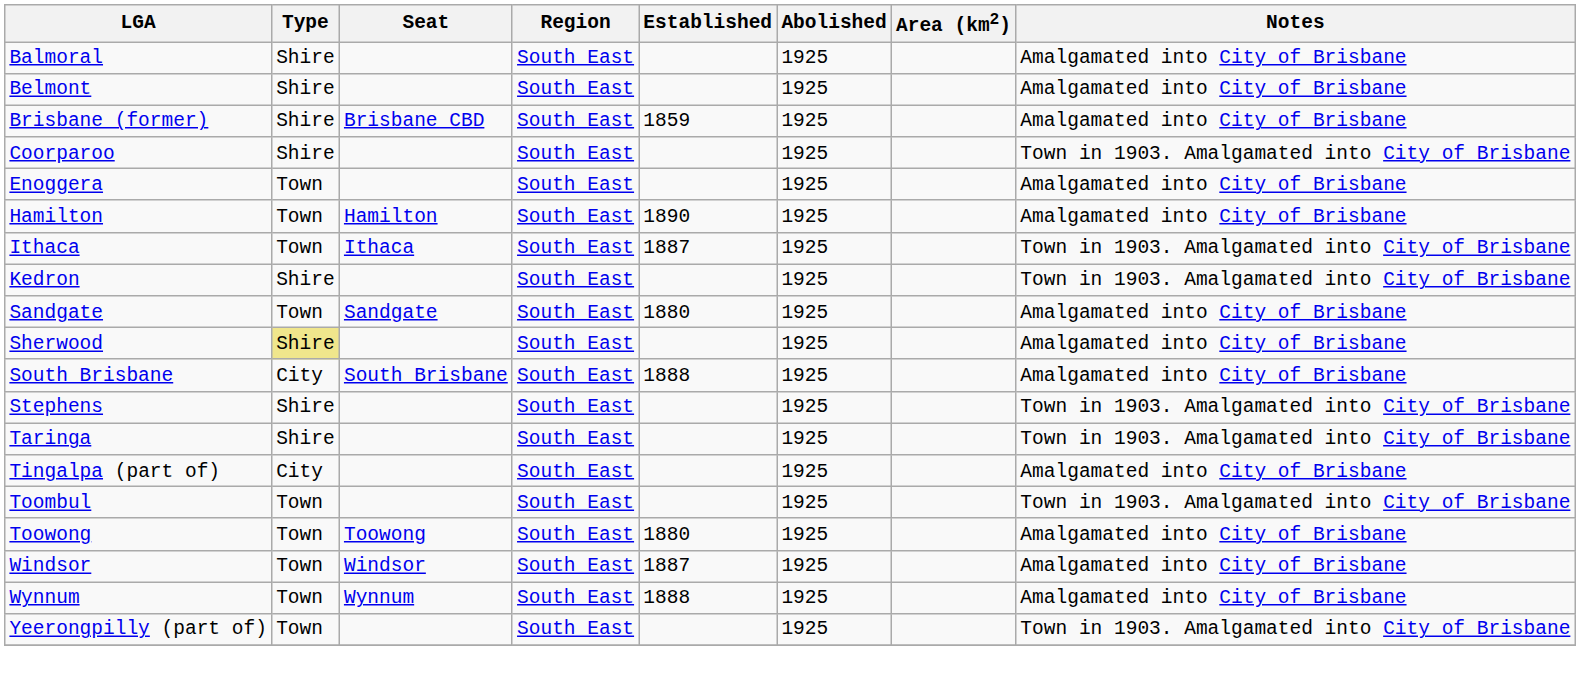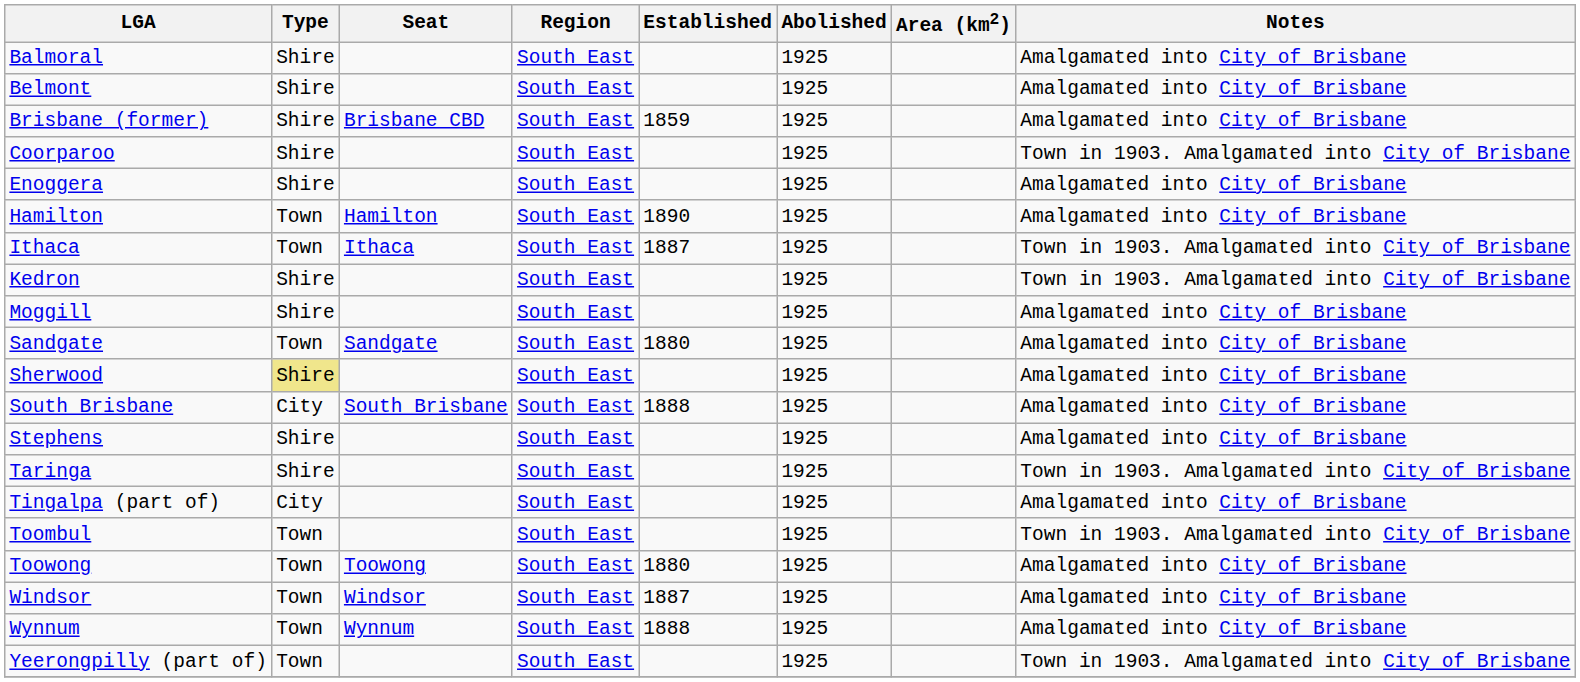 <table class="wikitable sortable">
 <tr>
 <th>LGA</th>
 <th>Type</th>
 <th>Seat</th>
 <th>Region</th>
 <th>Established</th>
 <th>Abolished</th>
 <th>Area (km<sup>2</sup>)</th>
 <th>Notes</th>
 </tr>
 <tr>
 <td><a href='#'>Balmoral</a></td>
 <td>Shire</td>
 <td></td>
 <td><a href='#'>South East</a></td>
 <td></td>
 <td>1925</td>
 <td align=right></td>
 <td>Amalgamated into <a href='#'>City of Brisbane</a></td>
 </tr>
 <tr>
 <td><a href='#'>Belmont</a></td>
 <td>Shire</td>
 <td></td>
 <td><a href='#'>South East</a></td>
 <td></td>
 <td>1925</td>
 <td align=right></td>
 <td>Amalgamated into <a href='#'>City of Brisbane</a></td>
 </tr>
 <tr>
 <td><a href='#'>Brisbane (former)</a></td>
 <td>Shire</td>
 <td><a href='#'>Brisbane CBD</a></td>
 <td><a href='#'>South East</a></td>
 <td>1859</td>
 <td>1925</td>
 <td align=right></td>
 <td>Amalgamated into <a href='#'>City of Brisbane</a></td>
 </tr>
 <tr>
 <td><a href='#'>Coorparoo</a></td>
 <td>Shire</td>
 <td></td>
 <td><a href='#'>South East</a></td>
 <td></td>
 <td>1925</td>
 <td align=right></td>
 <td>Town in 1903. Amalgamated into <a href='#'>City of Brisbane</a></td>
 </tr>
 <tr>
 <td><a href='#'>Enoggera</a></td>
-<td>Town</td>
+<td>Shire</td>
 <td></td>
 <td><a href='#'>South East</a></td>
 <td></td>
 <td>1925</td>
 <td align=right></td>
 <td>Amalgamated into <a href='#'>City of Brisbane</a></td>
 </tr>
 <tr>
 <td><a href='#'>Hamilton</a></td>
 <td>Town</td>
 <td><a href='#'>Hamilton</a></td>
 <td><a href='#'>South East</a></td>
 <td>1890</td>
 <td>1925</td>
 <td align=right></td>
 <td>Amalgamated into <a href='#'>City of Brisbane</a></td>
 </tr>
 <tr>
 <td><a href='#'>Ithaca</a></td>
 <td>Town</td>
 <td><a href='#'>Ithaca</a></td>
 <td><a href='#'>South East</a></td>
 <td>1887</td>
 <td>1925</td>
 <td align=right></td>
 <td>Town in 1903. Amalgamated into <a href='#'>City of Brisbane</a></td>
 </tr>
 <tr>
 <td><a href='#'>Kedron</a></td>
 <td>Shire</td>
 <td></td>
 <td><a href='#'>South East</a></td>
 <td></td>
 <td>1925</td>
 <td align=right></td>
 <td>Town in 1903. Amalgamated into <a href='#'>City of Brisbane</a></td>
+</tr>
+<tr>
+<td><a href='#'>Moggill</a></td>
+<td>Shire</td>
+<td></td>
+<td><a href='#'>South East</a></td>
+<td></td>
+<td>1925</td>
+<td align=right></td>
+<td>Amalgamated into <a href='#'>City of Brisbane</a></td>
 </tr>
 <tr>
 <td><a href='#'>Sandgate</a></td>
 <td>Town</td>
 <td><a href='#'>Sandgate</a></td>
 <td><a href='#'>South East</a></td>
 <td>1880</td>
 <td>1925</td>
 <td align=right></td>
 <td>Amalgamated into <a href='#'>City of Brisbane</a></td>
 </tr>
 <tr>
 <td><a href='#'>Sherwood</a></td>
 <td style="background: khaki;">Shire</td>
 <td></td>
 <td><a href='#'>South East</a></td>
 <td></td>
 <td>1925</td>
 <td align=right></td>
 <td>Amalgamated into <a href='#'>City of Brisbane</a></td>
 </tr>
 <tr>
 <td><a href='#'>South Brisbane</a></td>
 <td>City</td>
 <td><a href='#'>South Brisbane</a></td>
 <td><a href='#'>South East</a></td>
 <td>1888</td>
 <td>1925</td>
 <td align=right></td>
 <td>Amalgamated into <a href='#'>City of Brisbane</a></td>
 </tr>
 <tr>
 <td><a href='#'>Stephens</a></td>
 <td>Shire</td>
 <td></td>
 <td><a href='#'>South East</a></td>
 <td></td>
 <td>1925</td>
 <td align=right></td>
-<td>Town in 1903. Amalgamated into <a href='#'>City of Brisbane</a></td>
+<td>Amalgamated into <a href='#'>City of Brisbane</a></td>
 </tr>
 <tr>
 <td><a href='#'>Taringa</a></td>
 <td>Shire</td>
 <td></td>
 <td><a href='#'>South East</a></td>
 <td></td>
 <td>1925</td>
 <td align=right></td>
 <td>Town in 1903. Amalgamated into <a href='#'>City of Brisbane</a></td>
 </tr>
 <tr>
 <td><a href='#'>Tingalpa</a> (part of)</td>
 <td>City</td>
 <td></td>
 <td><a href='#'>South East</a></td>
 <td></td>
 <td>1925</td>
 <td align=right></td>
 <td>Amalgamated into <a href='#'>City of Brisbane</a></td>
 </tr>
 <tr>
 <td><a href='#'>Toombul</a></td>
 <td>Town</td>
 <td></td>
 <td><a href='#'>South East</a></td>
 <td></td>
 <td>1925</td>
 <td align=right></td>
 <td>Town in 1903. Amalgamated into <a href='#'>City of Brisbane</a></td>
 </tr>
 <tr>
 <td><a href='#'>Toowong</a></td>
 <td>Town</td>
 <td><a href='#'>Toowong</a></td>
 <td><a href='#'>South East</a></td>
 <td>1880</td>
 <td>1925</td>
 <td align=right></td>
 <td>Amalgamated into <a href='#'>City of Brisbane</a></td>
 </tr>
 <tr>
 <td><a href='#'>Windsor</a></td>
 <td>Town</td>
 <td><a href='#'>Windsor</a></td>
 <td><a href='#'>South East</a></td>
 <td>1887</td>
 <td>1925</td>
 <td align=right></td>
 <td>Amalgamated into <a href='#'>City of Brisbane</a></td>
 </tr>
 <tr>
 <td><a href='#'>Wynnum</a></td>
 <td>Town</td>
 <td><a href='#'>Wynnum</a></td>
 <td><a href='#'>South East</a></td>
 <td>1888</td>
 <td>1925</td>
 <td align=right></td>
 <td>Amalgamated into <a href='#'>City of Brisbane</a></td>
 </tr>
 <tr>
 <td><a href='#'>Yeerongpilly</a> (part of)</td>
 <td>Town</td>
 <td></td>
 <td><a href='#'>South East</a></td>
 <td></td>
 <td>1925</td>
 <td align=right></td>
 <td>Town in 1903. Amalgamated into <a href='#'>City of Brisbane</a></td>
 </tr>
 <tr>
 </tr>
 </table>
